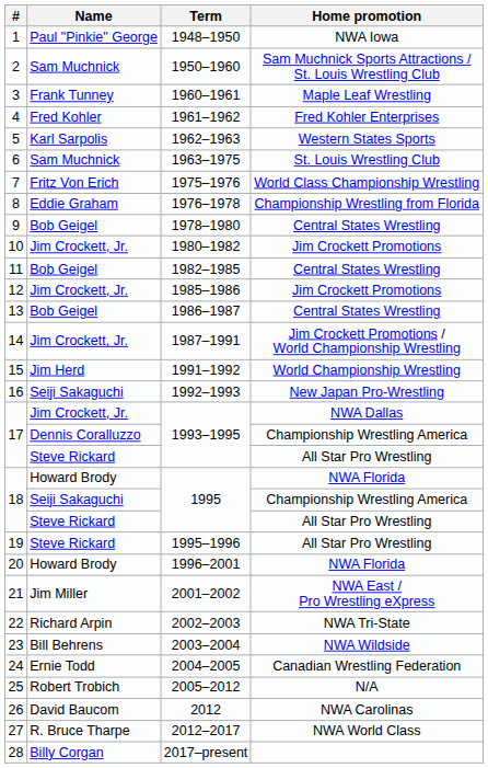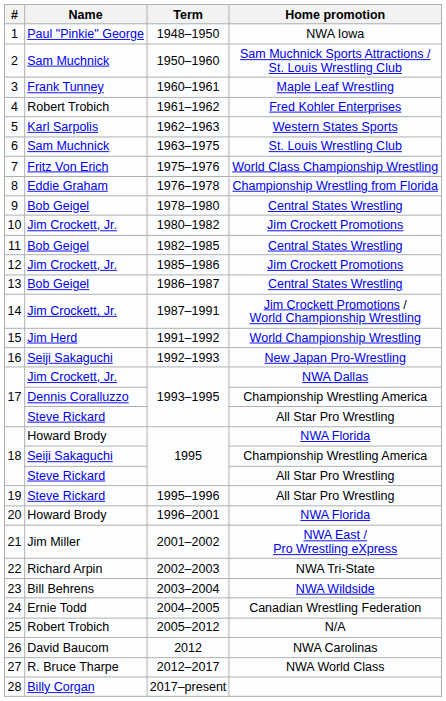 <table class="wikitable" style="text-align:center; background:#fcfdff; font-size:85%;">
 <tr>
 <th>#</th>
 <th>Name</th>
 <th>Term</th>
 <th>Home promotion</th>
 </tr>
 <tr align=center>
 <td>1</td>
 <td align=left><a href='#'>Paul "Pinkie" George</a></td>
 <td>1948–1950</td>
 <td>NWA Iowa</td>
 </tr>
 <tr align=center>
 <td>2</td>
 <td align=left><a href='#'>Sam Muchnick</a></td>
 <td>1950–1960</td>
 <td><a href='#'>Sam Muchnick Sports Attractions /<br>St. Louis Wrestling Club</a></td>
 </tr>
 <tr align=center>
 <td>3</td>
 <td align=left><a href='#'>Frank Tunney</a></td>
 <td>1960–1961</td>
 <td><a href='#'>Maple Leaf Wrestling</a></td>
 </tr>
 <tr align=center>
 <td>4</td>
-<td align=left><a href='#'>Fred Kohler</a></td>
+<td align=left>Robert Trobich</td>
 <td>1961–1962</td>
 <td><a href='#'>Fred Kohler Enterprises</a></td>
 </tr>
 <tr align=center>
 <td>5</td>
 <td align=left><a href='#'>Karl Sarpolis</a></td>
 <td>1962–1963</td>
 <td><a href='#'>Western States Sports</a></td>
 </tr>
 <tr align=center>
 <td>6</td>
 <td align=left><a href='#'>Sam Muchnick</a></td>
 <td>1963–1975</td>
 <td><a href='#'>St. Louis Wrestling Club</a></td>
 </tr>
 <tr align=center>
 <td>7</td>
 <td align=left><a href='#'>Fritz Von Erich</a></td>
 <td>1975–1976</td>
 <td><a href='#'>World Class Championship Wrestling</a></td>
 </tr>
 <tr align=center>
 <td>8</td>
 <td align=left><a href='#'>Eddie Graham</a></td>
 <td>1976–1978</td>
 <td><a href='#'>Championship Wrestling from Florida</a></td>
 </tr>
 <tr align=center>
 <td>9</td>
 <td align=left><a href='#'>Bob Geigel</a></td>
 <td>1978–1980</td>
 <td><a href='#'>Central States Wrestling</a></td>
 </tr>
 <tr align=center>
 <td>10</td>
 <td align=left><a href='#'>Jim Crockett, Jr.</a></td>
 <td>1980–1982</td>
 <td><a href='#'>Jim Crockett Promotions</a></td>
 </tr>
 <tr align=center>
 <td>11</td>
 <td align=left><a href='#'>Bob Geigel</a></td>
 <td>1982–1985</td>
 <td><a href='#'>Central States Wrestling</a></td>
 </tr>
 <tr align=center>
 <td>12</td>
 <td align=left><a href='#'>Jim Crockett, Jr.</a></td>
 <td>1985–1986</td>
 <td><a href='#'>Jim Crockett Promotions</a></td>
 </tr>
 <tr align=center>
 <td>13</td>
 <td align=left><a href='#'>Bob Geigel</a></td>
 <td>1986–1987</td>
 <td><a href='#'>Central States Wrestling</a></td>
 </tr>
 <tr align=center>
 <td>14</td>
 <td align=left><a href='#'>Jim Crockett, Jr.</a></td>
 <td>1987–1991</td>
 <td><a href='#'>Jim Crockett Promotions</a> /<br><a href='#'>World Championship Wrestling</a></td>
 </tr>
 <tr align=center>
 <td>15</td>
 <td align=left><a href='#'>Jim Herd</a></td>
 <td>1991–1992</td>
 <td><a href='#'>World Championship Wrestling</a></td>
 </tr>
 <tr align=center>
 <td>16</td>
 <td align=left><a href='#'>Seiji Sakaguchi</a></td>
 <td>1992–1993</td>
 <td><a href='#'>New Japan Pro-Wrestling</a></td>
 </tr>
 <tr align=center>
 <td rowspan=3>17</td>
 <td align=left><a href='#'>Jim Crockett, Jr.</a></td>
 <td rowspan=3>1993–1995</td>
 <td><a href='#'>NWA Dallas</a></td>
 </tr>
 <tr align=center>
 <td align=left><a href='#'>Dennis Coralluzzo</a></td>
 <td>Championship Wrestling America</td>
 </tr>
 <tr align=center>
 <td align=left><a href='#'>Steve Rickard</a></td>
 <td>All Star Pro Wrestling</td>
 </tr>
 <tr align=center>
 <td rowspan=3>18</td>
 <td align=left>Howard Brody</td>
 <td rowspan=3>1995</td>
 <td><a href='#'>NWA Florida</a></td>
 </tr>
 <tr align=center>
 <td align=left><a href='#'>Seiji Sakaguchi</a></td>
 <td>Championship Wrestling America</td>
 </tr>
 <tr align=center>
 <td align=left><a href='#'>Steve Rickard</a></td>
 <td>All Star Pro Wrestling</td>
 </tr>
 <tr align=center>
 <td>19</td>
 <td align=left><a href='#'>Steve Rickard</a></td>
 <td>1995–1996</td>
 <td>All Star Pro Wrestling</td>
 </tr>
 <tr align=center>
 <td>20</td>
 <td align=left>Howard Brody</td>
 <td>1996–2001</td>
 <td><a href='#'>NWA Florida</a></td>
 </tr>
 <tr align=center>
 <td>21</td>
 <td align=left>Jim Miller</td>
 <td>2001–2002</td>
 <td><a href='#'>NWA East /<br>Pro Wrestling eXpress</a></td>
 </tr>
 <tr align=center>
 <td>22</td>
 <td align=left>Richard Arpin</td>
 <td>2002–2003</td>
 <td>NWA Tri-State</td>
 </tr>
 <tr align=center>
 <td>23</td>
 <td align=left>Bill Behrens</td>
 <td>2003–2004</td>
 <td><a href='#'>NWA Wildside</a></td>
 </tr>
 <tr align=center>
 <td>24</td>
 <td align=left>Ernie Todd</td>
 <td>2004–2005</td>
 <td>Canadian Wrestling Federation</td>
 </tr>
 <tr align=center>
 <td>25</td>
 <td align=left>Robert Trobich</td>
 <td>2005–2012</td>
 <td>N/A</td>
 </tr>
 <tr align=center>
 <td>26</td>
 <td align=left>David Baucom</td>
 <td>2012</td>
 <td>NWA Carolinas</td>
 </tr>
 <tr align=center>
 <td>27</td>
 <td align=left>R. Bruce Tharpe</td>
 <td>2012–2017</td>
 <td>NWA World Class</td>
 </tr>
 <tr align=center>
 <td>28</td>
 <td align=left><a href='#'>Billy Corgan</a></td>
 <td>2017–present</td>
 <td></td>
 </tr>
 </table>
